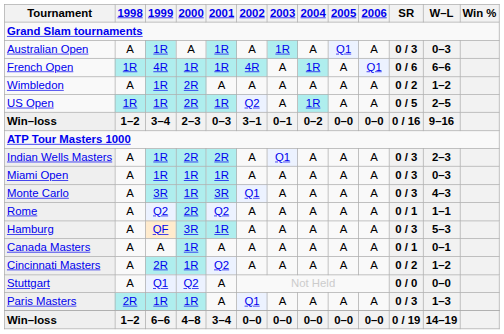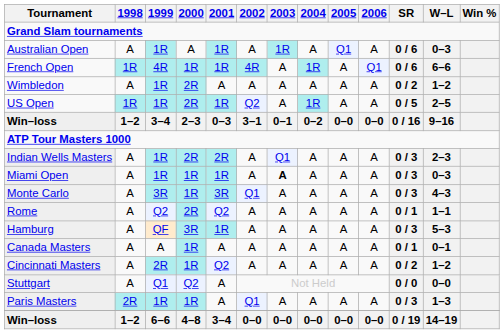 <table class=wikitable style=text-align:center>
 <tr>
 <th>Tournament</th>
 <th><a href='#'>1998</a></th>
 <th><a href='#'>1999</a></th>
 <th><a href='#'>2000</a></th>
 <th><a href='#'>2001</a></th>
 <th><a href='#'>2002</a></th>
 <th><a href='#'>2003</a></th>
 <th><a href='#'>2004</a></th>
 <th><a href='#'>2005</a></th>
 <th><a href='#'>2006</a></th>
 <th>SR</th>
 <th>W–L</th>
 <th>Win %</th>
 </tr>
 <tr>
 <td colspan=25 style=text-align:left><a href='#'><strong>Grand Slam tournaments</strong></a></td>
 </tr>
 <tr>
 <td align=left><a href='#'>Australian Open</a></td>
 <td>A</td>
 <td bgcolor=afeeee><a href='#'>1R</a></td>
 <td>A</td>
 <td bgcolor=afeeee><a href='#'>1R</a></td>
 <td>A</td>
 <td bgcolor=afeeee><a href='#'>1R</a></td>
 <td>A</td>
 <td bgcolor=ecf2ff><a href='#'>Q1</a></td>
 <td>A</td>
-<th>0 / 3</th>
+<th>0 / 6</th>
 <th>0–3</th>
 <th></th>
 </tr>
 <tr>
 <td align=left><a href='#'>French Open</a></td>
 <td bgcolor=afeeee><a href='#'>1R</a></td>
 <td bgcolor=afeeee><a href='#'>4R</a></td>
 <td bgcolor=afeeee><a href='#'>1R</a></td>
 <td bgcolor=afeeee><a href='#'>1R</a></td>
 <td bgcolor=afeeee><a href='#'>4R</a></td>
 <td>A</td>
 <td bgcolor=afeeee><a href='#'>1R</a></td>
 <td>A</td>
 <td bgcolor=ecf2ff><a href='#'>Q1</a></td>
 <th>0 / 6</th>
 <th>6–6</th>
 <th></th>
 </tr>
 <tr>
 <td align=left><a href='#'>Wimbledon</a></td>
 <td>A</td>
 <td bgcolor=afeeee><a href='#'>1R</a></td>
 <td bgcolor=afeeee><a href='#'>2R</a></td>
 <td>A</td>
 <td>A</td>
 <td>A</td>
 <td>A</td>
 <td>A</td>
 <td>A</td>
 <th>0 / 2</th>
 <th>1–2</th>
 <th></th>
 </tr>
 <tr>
 <td align=left><a href='#'>US Open</a></td>
 <td bgcolor=afeeee><a href='#'>1R</a></td>
 <td bgcolor=afeeee><a href='#'>1R</a></td>
 <td bgcolor=afeeee><a href='#'>2R</a></td>
 <td bgcolor=afeeee><a href='#'>1R</a></td>
 <td bgcolor=ecf2ff><a href='#'>Q2</a></td>
 <td>A</td>
 <td bgcolor=afeeee><a href='#'>1R</a></td>
 <td>A</td>
 <td>A</td>
 <th>0 / 5</th>
 <th>2–5</th>
 <th></th>
 </tr>
 <tr style=font-weight:bold;background:#efefef>
 <td style=text-align:left>Win–loss</td>
 <th>1–2</th>
 <th>3–4</th>
 <th>2–3</th>
 <th>0–3</th>
 <th>3–1</th>
 <th>0–1</th>
 <th>0–2</th>
 <th>0–0</th>
 <th>0–0</th>
 <th>0 / 16</th>
 <th>9–16</th>
 <th></th>
 </tr>
 <tr>
 <td colspan=25 style=text-align:left><strong><a href='#'>ATP Tour Masters 1000</a></strong></td>
 </tr>
 <tr>
 <td bgcolor=efefef align=left><a href='#'>Indian Wells Masters</a></td>
 <td>A</td>
 <td bgcolor=afeeee><a href='#'>1R</a></td>
 <td bgcolor=afeeee><a href='#'>2R</a></td>
 <td bgcolor=afeeee><a href='#'>2R</a></td>
 <td>A</td>
 <td bgcolor=ecf2ff><a href='#'>Q1</a></td>
 <td>A</td>
 <td>A</td>
 <td>A</td>
 <th>0 / 3</th>
 <th>2–3</th>
 <th></th>
 </tr>
 <tr>
 <td bgcolor=efefef align=left><a href='#'>Miami Open</a></td>
 <td>A</td>
 <td bgcolor=afeeee><a href='#'>1R</a></td>
 <td bgcolor=afeeee><a href='#'>1R</a></td>
 <td bgcolor=afeeee><a href='#'>1R</a></td>
 <td>A</td>
-<td>A</td>
+<td><strong>A</strong></td>
 <td>A</td>
 <td>A</td>
 <td>A</td>
 <th>0 / 3</th>
 <th>0–3</th>
 <th></th>
 </tr>
 <tr>
 <td bgcolor=efefef align=left><a href='#'>Monte Carlo</a></td>
 <td>A</td>
 <td bgcolor=afeeee><a href='#'>3R</a></td>
 <td bgcolor=afeeee><a href='#'>1R</a></td>
 <td bgcolor=afeeee><a href='#'>3R</a></td>
 <td bgcolor=ecf2ff><a href='#'>Q1</a></td>
 <td>A</td>
 <td>A</td>
 <td>A</td>
 <td>A</td>
 <th>0 / 3</th>
 <th>4–3</th>
 <th></th>
 </tr>
 <tr>
 <td bgcolor=efefef align=left><a href='#'>Rome</a></td>
 <td>A</td>
 <td bgcolor=ecf2ff><a href='#'>Q2</a></td>
 <td bgcolor=afeeee><a href='#'>2R</a></td>
 <td bgcolor=ecf2ff><a href='#'>Q2</a></td>
 <td>A</td>
 <td>A</td>
 <td>A</td>
 <td>A</td>
 <td>A</td>
 <th>0 / 1</th>
 <th>1–1</th>
 <th></th>
 </tr>
 <tr>
 <td bgcolor=efefef align=left><a href='#'>Hamburg</a></td>
 <td>A</td>
 <td bgcolor=ffebcd><a href='#'>QF</a></td>
 <td bgcolor=afeeee><a href='#'>3R</a></td>
 <td bgcolor=afeeee><a href='#'>1R</a></td>
 <td>A</td>
 <td>A</td>
 <td>A</td>
 <td>A</td>
 <td>A</td>
 <th>0 / 3</th>
 <th>5–3</th>
 <th></th>
 </tr>
 <tr>
 <td bgcolor=efefef align=left><a href='#'>Canada Masters</a></td>
 <td>A</td>
 <td>A</td>
 <td bgcolor=afeeee><a href='#'>1R</a></td>
 <td>A</td>
 <td>A</td>
 <td>A</td>
 <td>A</td>
 <td>A</td>
 <td>A</td>
 <th>0 / 1</th>
 <th>0–1</th>
 <th></th>
 </tr>
 <tr>
 <td bgcolor=efefef align=left><a href='#'>Cincinnati Masters</a></td>
 <td>A</td>
 <td bgcolor=afeeee><a href='#'>2R</a></td>
 <td bgcolor=afeeee><a href='#'>1R</a></td>
 <td bgcolor=ecf2ff><a href='#'>Q2</a></td>
 <td>A</td>
 <td>A</td>
 <td>A</td>
 <td>A</td>
 <td>A</td>
 <th>0 / 2</th>
 <th>1–2</th>
 <th></th>
 </tr>
 <tr>
 <td bgcolor=efefef align=left><a href='#'>Stuttgart</a></td>
 <td>A</td>
 <td bgcolor=ecf2ff><a href='#'>Q1</a></td>
 <td bgcolor=ecf2ff><a href='#'>Q2</a></td>
 <td>A</td>
 <td align="center" colspan="5" style="color:#cccccc;">Not Held</td>
 <th>0 / 0</th>
 <th>0–0</th>
 <th></th>
 </tr>
 <tr>
 <td bgcolor=efefef align=left><a href='#'>Paris Masters</a></td>
 <td bgcolor=afeeee><a href='#'>2R</a></td>
 <td bgcolor=afeeee><a href='#'>1R</a></td>
 <td bgcolor=afeeee><a href='#'>1R</a></td>
 <td>A</td>
 <td bgcolor=ecf2ff><a href='#'>Q1</a></td>
 <td>A</td>
 <td>A</td>
 <td>A</td>
 <td>A</td>
 <th>0 / 3</th>
 <th>1–3</th>
 <th></th>
 </tr>
 <tr>
 </tr>
 <tr style=font-weight:bold;background:#efefef>
 <td style=text-align:left>Win–loss</td>
 <th>1–2</th>
 <th>6–6</th>
 <th>4–8</th>
 <th>3–4</th>
 <th>0–0</th>
 <th>0–0</th>
 <th>0–0</th>
 <th>0–0</th>
 <th>0–0</th>
 <th>0 / 19</th>
 <th>14–19</th>
 <th></th>
 </tr>
 </table>
